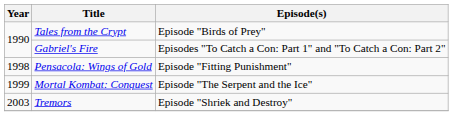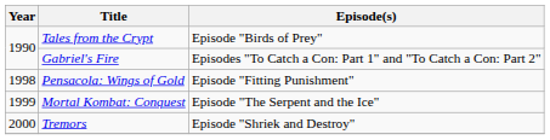 <table class="wikitable">
 <tr>
 <th>Year</th>
 <th>Title</th>
 <th>Episode(s)</th>
 </tr>
 <tr>
 <td rowspan="2">1990</td>
 <td><em><a href='#'>Tales from the Crypt</a></em></td>
 <td>Episode "Birds of Prey"</td>
 </tr>
 <tr>
 <td><em><a href='#'>Gabriel's Fire</a></em></td>
 <td>Episodes "To Catch a Con: Part 1" and "To Catch a Con: Part 2"</td>
 </tr>
 <tr>
 <td>1998</td>
 <td><em><a href='#'>Pensacola: Wings of Gold</a></em></td>
 <td>Episode "Fitting Punishment"</td>
 </tr>
 <tr>
 <td>1999</td>
 <td><em><a href='#'>Mortal Kombat: Conquest</a></em></td>
 <td>Episode "The Serpent and the Ice"</td>
 </tr>
 <tr>
-<td>2003</td>
+<td>2000</td>
 <td><em><a href='#'>Tremors</a></em></td>
 <td>Episode "Shriek and Destroy"</td>
 </tr>
 <tr>
 </tr>
 </table>
